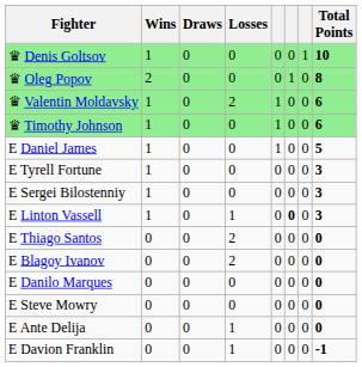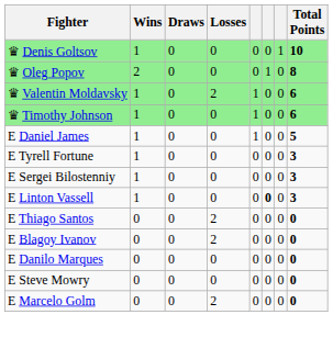 <table class="wikitable sortable">
 <tr>
 <th>Fighter</th>
 <th>Wins</th>
 <th>Draws</th>
 <th>Losses</th>
 <th></th>
 <th></th>
 <th></th>
 <th>Total<br> Points</th>
 </tr>
 <tr style="background:#90EE90;">
 <td>♛  <a href='#'>Denis Goltsov</a></td>
 <td>1</td>
 <td>0</td>
 <td>0</td>
 <td>0</td>
 <td>0</td>
 <td>1</td>
 <td><strong>10</strong></td>
 </tr>
 <tr style="background:#90EE90;">
 <td>♛  <a href='#'>Oleg Popov</a></td>
 <td>2</td>
 <td>0</td>
 <td>0</td>
 <td>0</td>
 <td>1</td>
 <td>0</td>
 <td><strong>8</strong></td>
 </tr>
 <tr style="background:#90EE90;">
 <td>♛  <a href='#'>Valentin Moldavsky</a></td>
 <td>1</td>
 <td>0</td>
 <td>2</td>
 <td>1</td>
 <td>0</td>
 <td>0</td>
 <td><strong>6</strong></td>
 </tr>
 <tr style="background:#90EE90;">
 <td>♛  <a href='#'>Timothy Johnson</a></td>
 <td>1</td>
 <td>0</td>
 <td>0</td>
 <td>1</td>
 <td>0</td>
 <td>0</td>
 <td><strong>6</strong></td>
 </tr>
 <tr>
 <td>E  <a href='#'>Daniel James</a></td>
 <td>1</td>
 <td>0</td>
 <td>0</td>
 <td>1</td>
 <td>0</td>
 <td>0</td>
 <td><strong>5</strong></td>
 </tr>
 <tr>
 <td>E  Tyrell Fortune</td>
 <td>1</td>
 <td>0</td>
 <td>0</td>
 <td>0</td>
 <td>0</td>
 <td>0</td>
 <td><strong>3</strong></td>
 </tr>
 <tr>
 <td>E  Sergei Bilostenniy</td>
 <td>1</td>
 <td>0</td>
 <td>0</td>
 <td>0</td>
 <td>0</td>
 <td>0</td>
 <td><strong>3</strong></td>
 </tr>
 <tr>
 <td>E  <a href='#'>Linton Vassell</a></td>
 <td>1</td>
 <td>0</td>
-<td>1</td>
+<td>0</td>
 <td>0</td>
 <td><strong>0</strong></td>
 <td>0</td>
 <td><strong>3</strong></td>
 </tr>
 <tr>
 <td>E  <a href='#'>Thiago Santos</a></td>
 <td>0</td>
 <td>0</td>
 <td>2</td>
 <td>0</td>
 <td>0</td>
 <td>0</td>
 <td><strong>0</strong></td>
 </tr>
 <tr>
 <td>E  <a href='#'>Blagoy Ivanov</a></td>
 <td>0</td>
 <td>0</td>
 <td>2</td>
 <td>0</td>
 <td>0</td>
 <td>0</td>
 <td><strong>0</strong></td>
 </tr>
 <tr>
 <td>E  <a href='#'>Danilo Marques</a></td>
 <td>0</td>
 <td>0</td>
 <td>0</td>
 <td>0</td>
 <td>0</td>
 <td>0</td>
 <td><strong>0</strong></td>
 </tr>
 <tr>
 <td>E  Steve Mowry</td>
 <td>0</td>
 <td>0</td>
 <td>0</td>
 <td>0</td>
 <td>0</td>
 <td>0</td>
 <td><strong>0</strong></td>
 </tr>
 <tr>
-<td>E  Ante Delija</td>
+<td>E  <a href='#'>Marcelo Golm</a></td>
 <td>0</td>
 <td>0</td>
-<td>1</td>
+<td>2</td>
 <td>0</td>
 <td>0</td>
 <td>0</td>
 <td><strong>0</strong></td>
 </tr>
-<tr>
-<td>E  Davion Franklin</td>
-<td>0</td>
-<td>0</td>
-<td>1</td>
-<td>0</td>
-<td>0</td>
-<td>0</td>
-<td><strong>-1</strong></td>
-</tr>
 </table>
